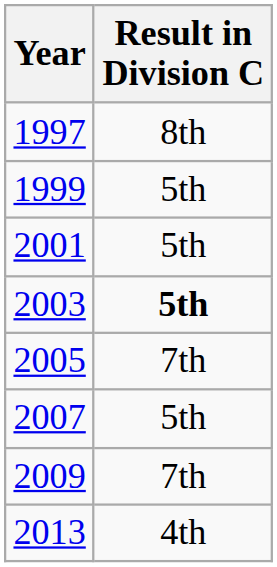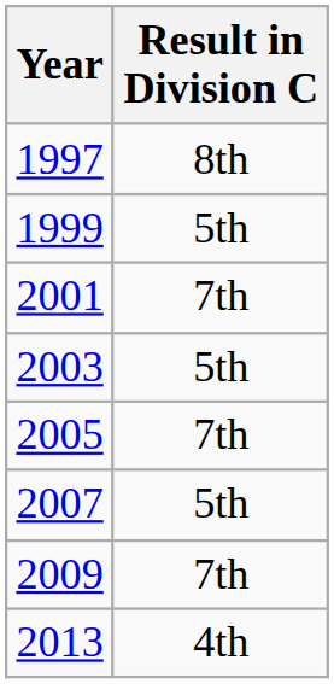 <table class="wikitable" style="text-align:center">
 <tr>
 <th>Year</th>
 <th>Result in<br>Division C</th>
 </tr>
 <tr>
 <td><a href='#'>1997</a></td>
 <td>8th</td>
 </tr>
 <tr>
 <td><a href='#'>1999</a></td>
 <td>5th</td>
 </tr>
 <tr>
 <td><a href='#'>2001</a></td>
-<td>5th</td>
+<td>7th</td>
 </tr>
 <tr>
 <td><a href='#'>2003</a></td>
-<td><strong>5th</strong></td>
+<td>5th</td>
 </tr>
 <tr>
 <td><a href='#'>2005</a></td>
 <td>7th</td>
 </tr>
 <tr>
 <td><a href='#'>2007</a></td>
 <td>5th</td>
 </tr>
 <tr>
 <td><a href='#'>2009</a></td>
 <td>7th</td>
 </tr>
 <tr>
 <td><a href='#'>2013</a></td>
 <td>4th</td>
 </tr>
 </table>
